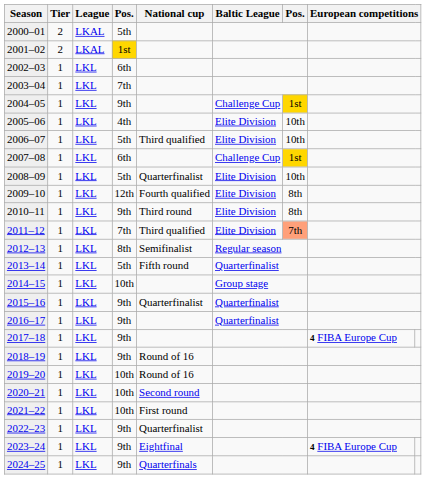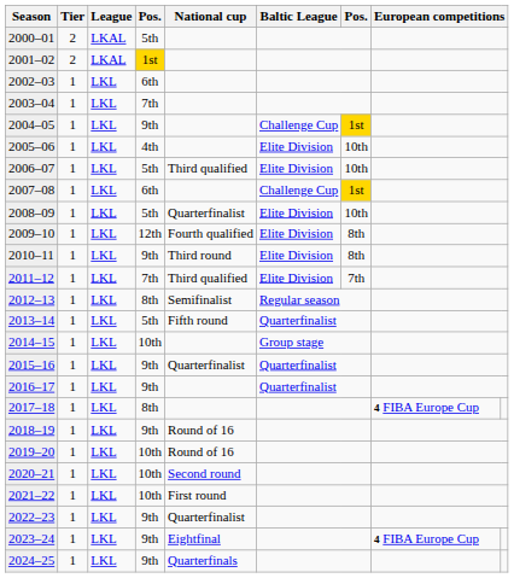 <table class="wikitable" style="font-size:90%">
 <tr>
 <th>Season</th>
 <th>Tier</th>
 <th>League</th>
 <th>Pos.</th>
 <th>National cup</th>
 <th>Baltic League</th>
 <th>Pos.</th>
 <th colspan=2>European competitions</th>
 </tr>
 <tr>
 <td style="background:#efefef;">2000–01</td>
 <td style="text-align:center;">2</td>
 <td><a href='#'>LKAL</a></td>
 <td align="center">5th</td>
 <td></td>
 <td colspan=2></td>
 <td colspan=2></td>
 </tr>
 <tr>
 <td style="background:#efefef;">2001–02</td>
 <td style="text-align:center;">2</td>
 <td><a href='#'>LKAL</a></td>
 <td style="background:gold" align="center">1st</td>
 <td></td>
 <td colspan=2></td>
 <td colspan=2></td>
 </tr>
 <tr>
 <td style="background:#efefef;">2002–03</td>
 <td style="text-align:center;">1</td>
 <td><a href='#'>LKL</a></td>
 <td align="center">6th</td>
 <td></td>
 <td colspan=2></td>
 <td colspan=2></td>
 </tr>
 <tr>
 <td style="background:#efefef;">2003–04</td>
 <td style="text-align:center;">1</td>
 <td><a href='#'>LKL</a></td>
 <td align="center">7th</td>
 <td></td>
 <td colspan=2></td>
 <td colspan=2></td>
 </tr>
 <tr>
 <td style="background:#efefef;">2004–05</td>
 <td style="text-align:center;">1</td>
 <td><a href='#'>LKL</a></td>
 <td align="center">9th</td>
 <td></td>
 <td><a href='#'>Challenge Cup</a></td>
 <td style="background:gold" align="center">1st</td>
 <td colspan=2></td>
 </tr>
 <tr>
 <td style="background:#efefef;">2005–06</td>
 <td style="text-align:center;">1</td>
 <td><a href='#'>LKL</a></td>
 <td align="center">4th</td>
 <td></td>
 <td><a href='#'>Elite Division</a></td>
 <td align="center">10th</td>
 <td colspan=2></td>
 </tr>
 <tr>
 <td style="background:#efefef;">2006–07</td>
 <td style="text-align:center;">1</td>
 <td><a href='#'>LKL</a></td>
 <td align="center">5th</td>
 <td>Third qualified</td>
 <td><a href='#'>Elite Division</a></td>
 <td align="center">10th</td>
 <td colspan=2></td>
 </tr>
 <tr>
 <td style="background:#efefef;">2007–08</td>
 <td style="text-align:center;">1</td>
 <td><a href='#'>LKL</a></td>
 <td align="center">6th</td>
 <td></td>
 <td><a href='#'>Challenge Cup</a></td>
 <td style="background:gold" align="center">1st</td>
 <td colspan=2></td>
 </tr>
 <tr>
 <td style="background:#efefef;">2008–09</td>
 <td style="text-align:center;">1</td>
 <td><a href='#'>LKL</a></td>
 <td align="center">5th</td>
 <td>Quarterfinalist</td>
 <td><a href='#'>Elite Division</a></td>
 <td align="center">10th</td>
 <td colspan=2></td>
 </tr>
 <tr>
 <td style="background:#efefef;">2009–10</td>
 <td style="text-align:center;">1</td>
 <td><a href='#'>LKL</a></td>
 <td align="center">12th</td>
 <td>Fourth qualified</td>
 <td><a href='#'>Elite Division</a></td>
 <td align="center">8th</td>
 <td colspan=2></td>
 </tr>
 <tr>
 <td style="background:#efefef;">2010–11</td>
 <td style="text-align:center;">1</td>
 <td><a href='#'>LKL</a></td>
 <td align="center">9th</td>
 <td>Third round</td>
 <td><a href='#'>Elite Division</a></td>
 <td align="center">8th</td>
 <td colspan=2></td>
 </tr>
 <tr>
 <td style="background:#efefef;"><a href='#'>2011–12</a></td>
 <td style="text-align:center;">1</td>
 <td><a href='#'>LKL</a></td>
 <td align="center">7th</td>
 <td>Third qualified</td>
 <td><a href='#'>Elite Division</a></td>
-<td align="center" style="background: lightsalmon;">7th</td>
+<td align="center">7th</td>
 <td colspan=2></td>
 </tr>
 <tr>
 <td style="background:#efefef;"><a href='#'>2012–13</a></td>
 <td style="text-align:center;">1</td>
 <td><a href='#'>LKL</a></td>
 <td align="center">8th</td>
 <td>Semifinalist</td>
 <td colspan=2><a href='#'>Regular season</a></td>
 <td colspan=2></td>
 </tr>
 <tr>
 <td style="background:#efefef;"><a href='#'>2013–14</a></td>
 <td style="text-align:center;">1</td>
 <td><a href='#'>LKL</a></td>
 <td align="center">5th</td>
 <td>Fifth round</td>
 <td colspan=2><a href='#'>Quarterfinalist</a></td>
 <td colspan=2></td>
 </tr>
 <tr>
 <td style="background:#efefef;"><a href='#'>2014–15</a></td>
 <td style="text-align:center;">1</td>
 <td><a href='#'>LKL</a></td>
 <td align="center">10th</td>
 <td></td>
 <td colspan=2><a href='#'>Group stage</a></td>
 <td colspan=2></td>
 </tr>
 <tr>
 <td style="background:#efefef;"><a href='#'>2015–16</a></td>
 <td style="text-align:center;">1</td>
 <td><a href='#'>LKL</a></td>
 <td align="center">9th</td>
 <td>Quarterfinalist</td>
 <td colspan=2><a href='#'>Quarterfinalist</a></td>
 <td colspan=2></td>
 </tr>
 <tr>
 <td style="background:#efefef;"><a href='#'>2016–17</a></td>
 <td style="text-align:center;">1</td>
 <td><a href='#'>LKL</a></td>
 <td align="center">9th</td>
 <td></td>
 <td colspan=2><a href='#'>Quarterfinalist</a></td>
 <td colspan=2></td>
 </tr>
 <tr>
 <td style="background:#efefef;"><a href='#'>2017–18</a></td>
 <td style="text-align:center;">1</td>
 <td><a href='#'>LKL</a></td>
-<td align="center">9th</td>
+<td align="center">8th</td>
 <td></td>
 <td colspan=2></td>
 <td><small><strong>4</strong></small> <a href='#'>FIBA Europe Cup</a></td>
 <td align=center></td>
 </tr>
 <tr>
 <td style="background:#efefef;"><a href='#'>2018–19</a></td>
 <td style="text-align:center;">1</td>
 <td><a href='#'>LKL</a></td>
 <td align="center">9th</td>
 <td>Round of 16</td>
 <td colspan=2></td>
 <td colspan=2></td>
 </tr>
 <tr>
 <td style="background:#efefef;"><a href='#'>2019–20</a></td>
 <td style="text-align:center;">1</td>
 <td><a href='#'>LKL</a></td>
 <td align="center">10th</td>
 <td>Round of 16</td>
 <td colspan=2></td>
 <td colspan=2></td>
 </tr>
 <tr>
 <td style="background:#efefef;"><a href='#'>2020–21</a></td>
 <td style="text-align:center;">1</td>
 <td><a href='#'>LKL</a></td>
 <td align="center">10th</td>
 <td><a href='#'>Second round</a></td>
 <td colspan=2></td>
 <td colspan=2></td>
 </tr>
 <tr>
 <td style="background:#efefef;"><a href='#'>2021–22</a></td>
 <td style="text-align:center;">1</td>
 <td><a href='#'>LKL</a></td>
 <td align="center">10th</td>
 <td>First round</td>
 <td colspan=2></td>
 <td colspan=2></td>
 </tr>
 <tr>
 <td style="background:#efefef;"><a href='#'>2022–23</a></td>
 <td style="text-align:center;">1</td>
 <td><a href='#'>LKL</a></td>
 <td align="center">9th</td>
 <td>Quarterfinalist</td>
 <td colspan=2></td>
 <td colspan=2></td>
 </tr>
 <tr>
 <td style="background:#efefef;"><a href='#'>2023–24</a></td>
 <td style="text-align:center;">1</td>
 <td><a href='#'>LKL</a></td>
 <td align="center">9th</td>
 <td><a href='#'>Eightfinal</a></td>
 <td colspan=2></td>
 <td><small><strong>4</strong></small> <a href='#'>FIBA Europe Cup</a></td>
 <td align=center></td>
 </tr>
 <tr>
 <td style="background:#efefef;"><a href='#'>2024–25</a></td>
 <td style="text-align:center;">1</td>
 <td><a href='#'>LKL</a></td>
 <td align="center">9th</td>
 <td><a href='#'>Quarterfinals</a></td>
 <td colspan=2></td>
 <td></td>
 </tr>
 </table>
